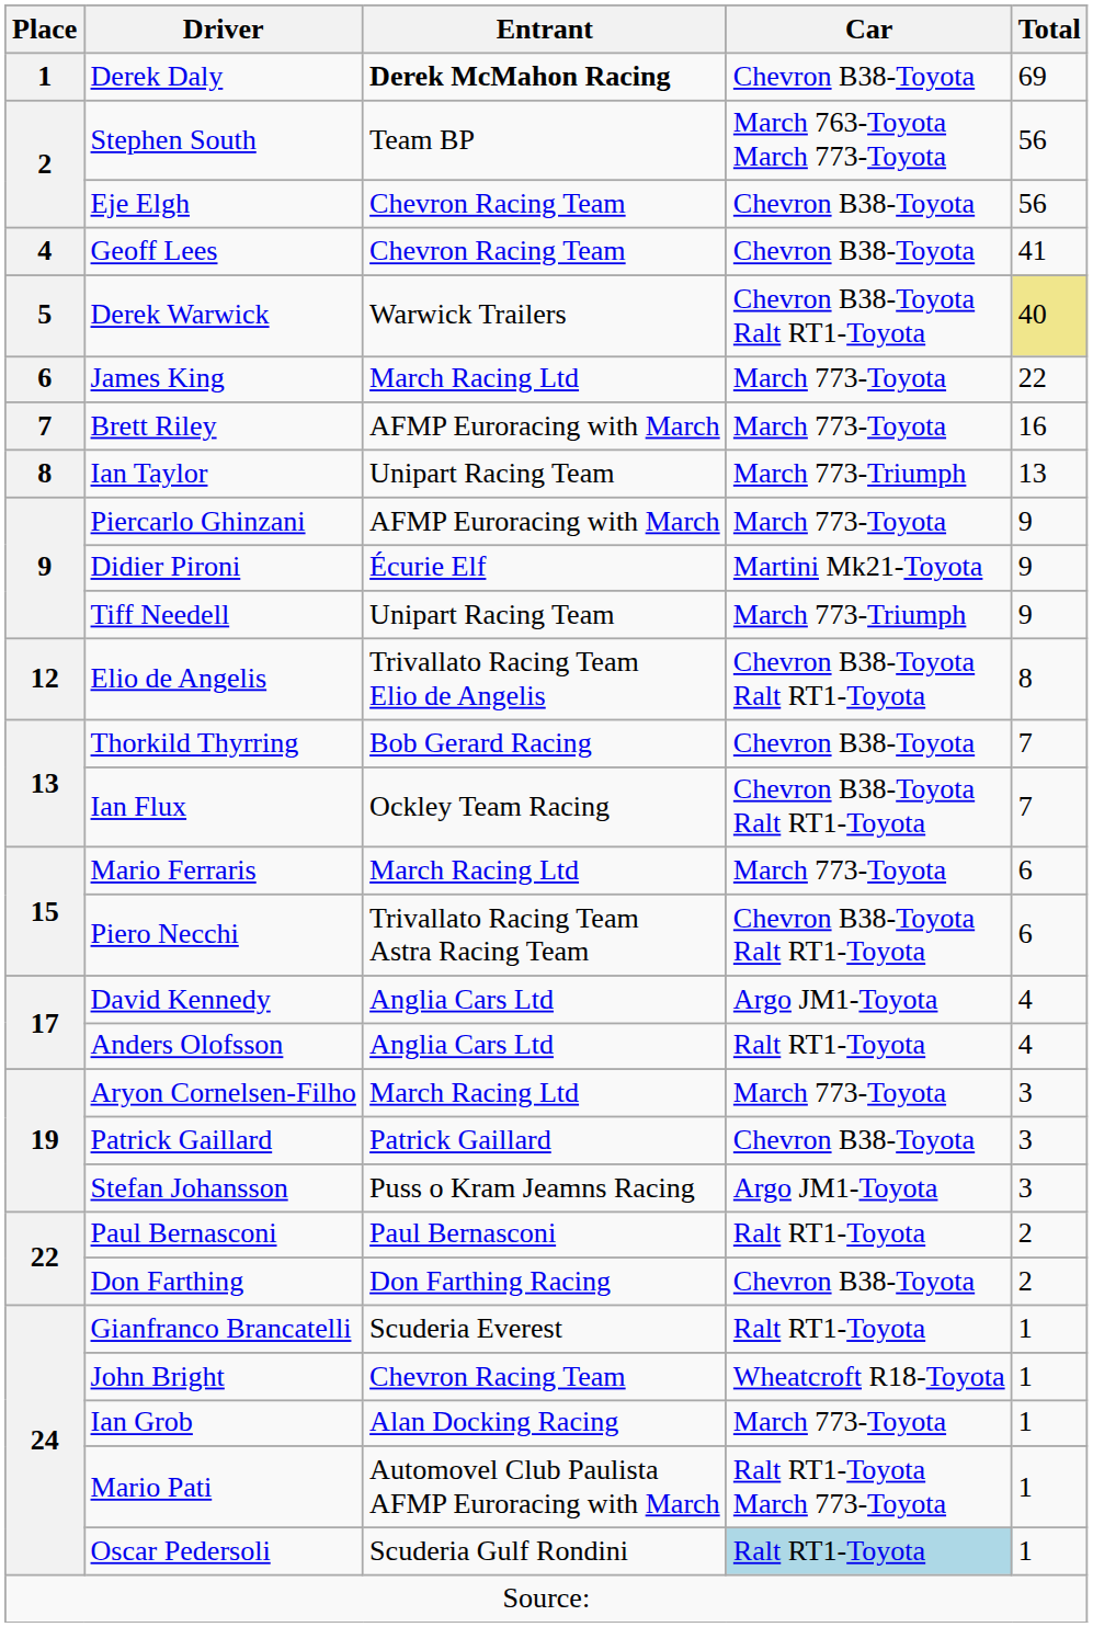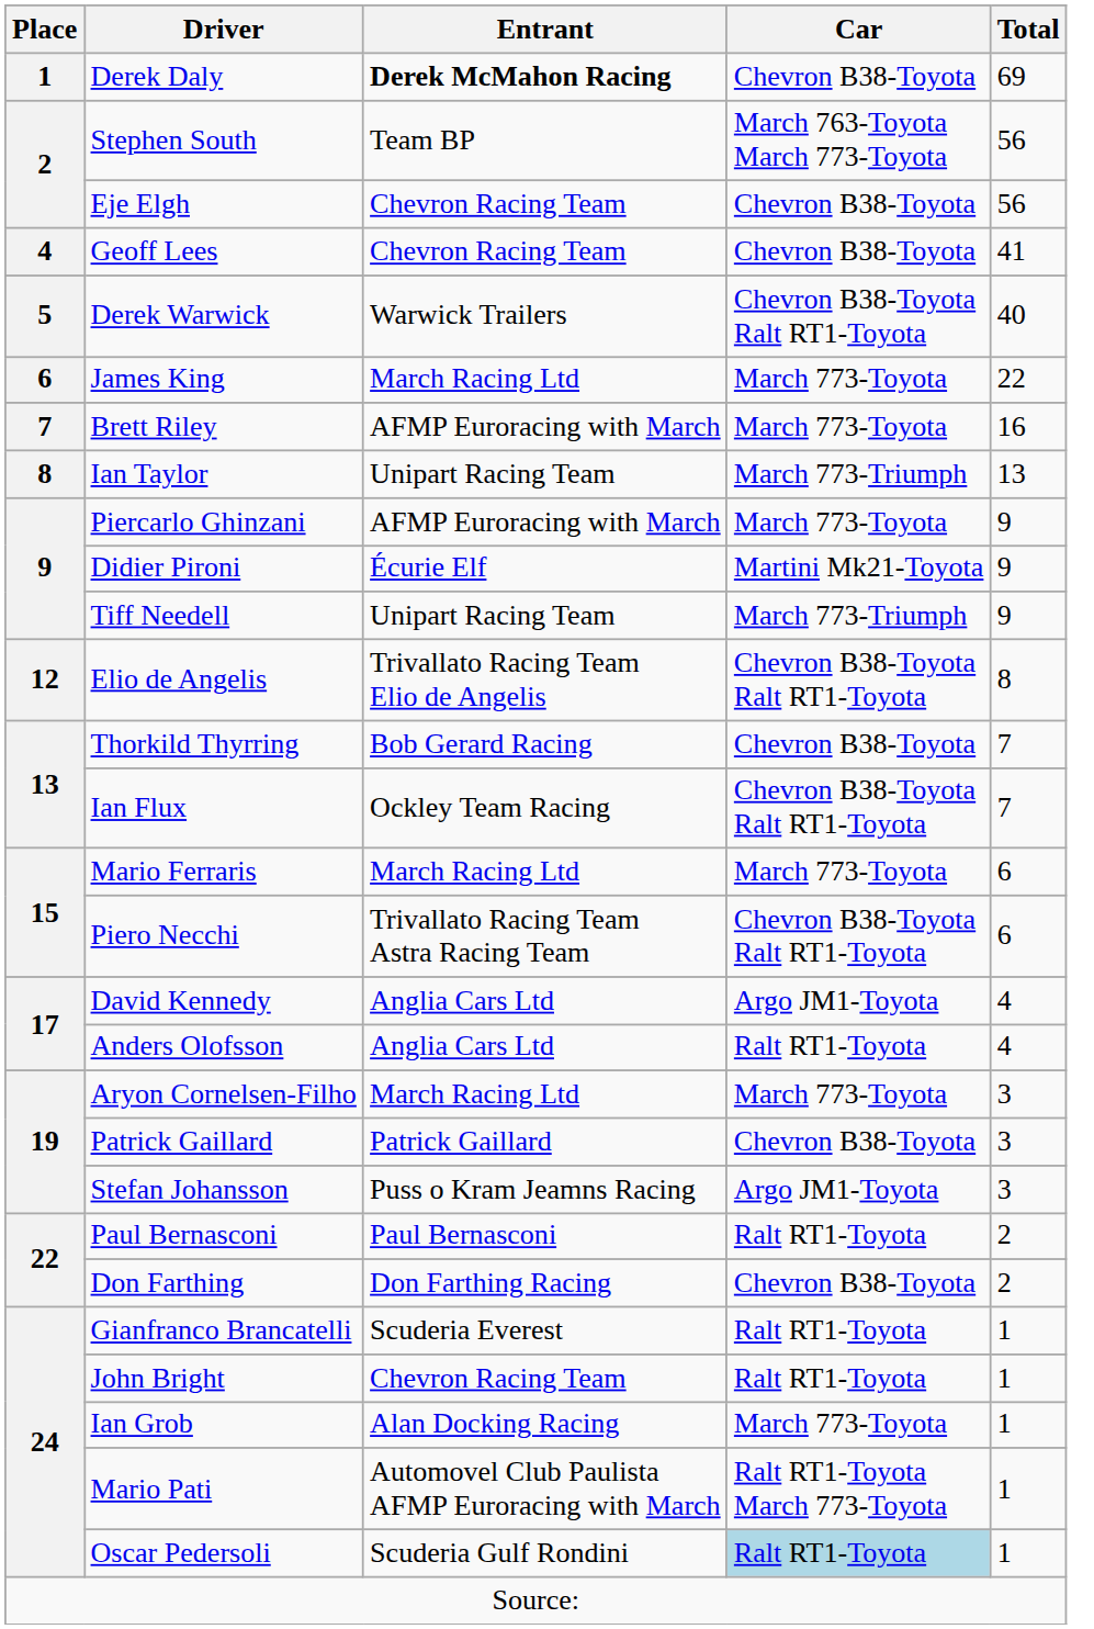 <table class="wikitable" style="font-size: 90%;">
 <tr>
 <th>Place</th>
 <th>Driver</th>
 <th>Entrant</th>
 <th>Car</th>
 <th>Total</th>
 </tr>
 <tr>
 <th>1</th>
 <td> <a href='#'>Derek Daly</a></td>
 <td><strong>Derek McMahon Racing</strong></td>
 <td><a href='#'>Chevron</a> B38-<a href='#'>Toyota</a></td>
 <td>69</td>
 </tr>
 <tr>
 <th rowspan=2>2</th>
 <td> <a href='#'>Stephen South</a></td>
 <td>Team BP</td>
 <td><a href='#'>March</a> 763-<a href='#'>Toyota</a><br> <a href='#'>March</a> 773-<a href='#'>Toyota</a></td>
 <td>56</td>
 </tr>
 <tr>
 <td> <a href='#'>Eje Elgh</a></td>
 <td><a href='#'>Chevron Racing Team</a></td>
 <td><a href='#'>Chevron</a> B38-<a href='#'>Toyota</a></td>
 <td>56</td>
 </tr>
 <tr>
 <th>4</th>
 <td> <a href='#'>Geoff Lees</a></td>
 <td><a href='#'>Chevron Racing Team</a></td>
 <td><a href='#'>Chevron</a> B38-<a href='#'>Toyota</a></td>
 <td>41</td>
 </tr>
 <tr>
 <th>5</th>
 <td> <a href='#'>Derek Warwick</a></td>
 <td>Warwick Trailers</td>
 <td><a href='#'>Chevron</a> B38-<a href='#'>Toyota</a><br> <a href='#'>Ralt</a> RT1-<a href='#'>Toyota</a></td>
-<td style="background: khaki;">40</td>
+<td>40</td>
 </tr>
 <tr>
 <th>6</th>
 <td> <a href='#'>James King</a></td>
 <td><a href='#'>March Racing Ltd</a></td>
 <td><a href='#'>March</a> 773-<a href='#'>Toyota</a></td>
 <td>22</td>
 </tr>
 <tr>
 <th>7</th>
 <td> <a href='#'>Brett Riley</a></td>
 <td>AFMP Euroracing with <a href='#'>March</a></td>
 <td><a href='#'>March</a> 773-<a href='#'>Toyota</a></td>
 <td>16</td>
 </tr>
 <tr>
 <th>8</th>
 <td> <a href='#'>Ian Taylor</a></td>
 <td>Unipart Racing Team</td>
 <td><a href='#'>March</a> 773-<a href='#'>Triumph</a></td>
 <td>13</td>
 </tr>
 <tr>
 <th rowspan=3>9</th>
 <td> <a href='#'>Piercarlo Ghinzani</a></td>
 <td>AFMP Euroracing with <a href='#'>March</a></td>
 <td><a href='#'>March</a> 773-<a href='#'>Toyota</a></td>
 <td>9</td>
 </tr>
 <tr>
 <td> <a href='#'>Didier Pironi</a></td>
 <td><a href='#'>Écurie Elf</a></td>
 <td><a href='#'>Martini</a> Mk21-<a href='#'>Toyota</a></td>
 <td>9</td>
 </tr>
 <tr>
 <td> <a href='#'>Tiff Needell</a></td>
 <td>Unipart Racing Team</td>
 <td><a href='#'>March</a> 773-<a href='#'>Triumph</a></td>
 <td>9</td>
 </tr>
 <tr>
 <th>12</th>
 <td> <a href='#'>Elio de Angelis</a></td>
 <td>Trivallato Racing Team<br><a href='#'>Elio de Angelis</a></td>
 <td><a href='#'>Chevron</a> B38-<a href='#'>Toyota</a><br><a href='#'>Ralt</a> RT1-<a href='#'>Toyota</a></td>
 <td>8</td>
 </tr>
 <tr>
 <th rowspan=2>13</th>
 <td> <a href='#'>Thorkild Thyrring</a></td>
 <td><a href='#'>Bob Gerard Racing</a></td>
 <td><a href='#'>Chevron</a> B38-<a href='#'>Toyota</a></td>
 <td>7</td>
 </tr>
 <tr>
 <td> <a href='#'>Ian Flux</a></td>
 <td>Ockley Team Racing</td>
 <td><a href='#'>Chevron</a> B38-<a href='#'>Toyota</a><br><a href='#'>Ralt</a> RT1-<a href='#'>Toyota</a></td>
 <td>7</td>
 </tr>
 <tr>
 <th rowspan=2>15</th>
 <td> <a href='#'>Mario Ferraris</a></td>
 <td><a href='#'>March Racing Ltd</a></td>
 <td><a href='#'>March</a> 773-<a href='#'>Toyota</a></td>
 <td>6</td>
 </tr>
 <tr>
 <td> <a href='#'>Piero Necchi</a></td>
 <td>Trivallato Racing Team<br> Astra Racing Team</td>
 <td><a href='#'>Chevron</a> B38-<a href='#'>Toyota</a><br><a href='#'>Ralt</a> RT1-<a href='#'>Toyota</a></td>
 <td>6</td>
 </tr>
 <tr>
 <th rowspan=2>17</th>
 <td> <a href='#'>David Kennedy</a></td>
 <td><a href='#'>Anglia Cars Ltd</a></td>
 <td><a href='#'>Argo</a> JM1-<a href='#'>Toyota</a></td>
 <td>4</td>
 </tr>
 <tr>
 <td> <a href='#'>Anders Olofsson</a></td>
 <td><a href='#'>Anglia Cars Ltd</a></td>
 <td><a href='#'>Ralt</a> RT1-<a href='#'>Toyota</a></td>
 <td>4</td>
 </tr>
 <tr>
 <th rowspan=3>19</th>
 <td> <a href='#'>Aryon Cornelsen-Filho</a></td>
 <td><a href='#'>March Racing Ltd</a></td>
 <td><a href='#'>March</a> 773-<a href='#'>Toyota</a></td>
 <td>3</td>
 </tr>
 <tr>
 <td> <a href='#'>Patrick Gaillard</a></td>
 <td><a href='#'>Patrick Gaillard</a></td>
 <td><a href='#'>Chevron</a> B38-<a href='#'>Toyota</a></td>
 <td>3</td>
 </tr>
 <tr>
 <td> <a href='#'>Stefan Johansson</a></td>
 <td>Puss o Kram Jeamns Racing</td>
 <td><a href='#'>Argo</a> JM1-<a href='#'>Toyota</a></td>
 <td>3</td>
 </tr>
 <tr>
 <th rowspan=2>22</th>
 <td> <a href='#'>Paul Bernasconi</a></td>
 <td><a href='#'>Paul Bernasconi</a></td>
 <td><a href='#'>Ralt</a> RT1-<a href='#'>Toyota</a></td>
 <td>2</td>
 </tr>
 <tr>
 <td> <a href='#'>Don Farthing</a></td>
 <td><a href='#'>Don Farthing Racing</a></td>
 <td><a href='#'>Chevron</a> B38-<a href='#'>Toyota</a></td>
 <td>2</td>
 </tr>
 <tr>
 <th rowspan=5>24</th>
 <td> <a href='#'>Gianfranco Brancatelli</a></td>
 <td>Scuderia Everest</td>
 <td><a href='#'>Ralt</a> RT1-<a href='#'>Toyota</a></td>
 <td>1</td>
 </tr>
 <tr>
 <td> <a href='#'>John Bright</a></td>
 <td><a href='#'>Chevron Racing Team</a></td>
-<td><a href='#'>Wheatcroft</a> R18-<a href='#'>Toyota</a></td>
+<td><a href='#'>Ralt</a> RT1-<a href='#'>Toyota</a></td>
 <td>1</td>
 </tr>
 <tr>
 <td> <a href='#'>Ian Grob</a></td>
 <td><a href='#'>Alan Docking Racing</a></td>
 <td><a href='#'>March</a> 773-<a href='#'>Toyota</a></td>
 <td>1</td>
 </tr>
 <tr>
 <td> <a href='#'>Mario Pati</a></td>
 <td>Automovel Club Paulista<br> AFMP Euroracing with <a href='#'>March</a></td>
 <td><a href='#'>Ralt</a> RT1-<a href='#'>Toyota</a><br> <a href='#'>March</a> 773-<a href='#'>Toyota</a></td>
 <td>1</td>
 </tr>
 <tr>
 <td> <a href='#'>Oscar Pedersoli</a></td>
 <td>Scuderia Gulf Rondini</td>
 <td style="background: lightblue;"><a href='#'>Ralt</a> RT1-<a href='#'>Toyota</a></td>
 <td>1</td>
 </tr>
 <tr>
 <td colspan=5 align=center>Source:</td>
 </tr>
 <tr>
 </tr>
 </table>
